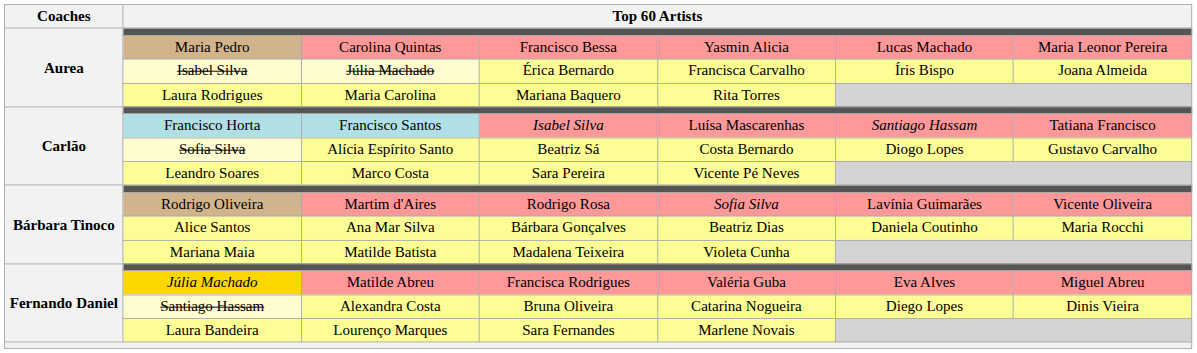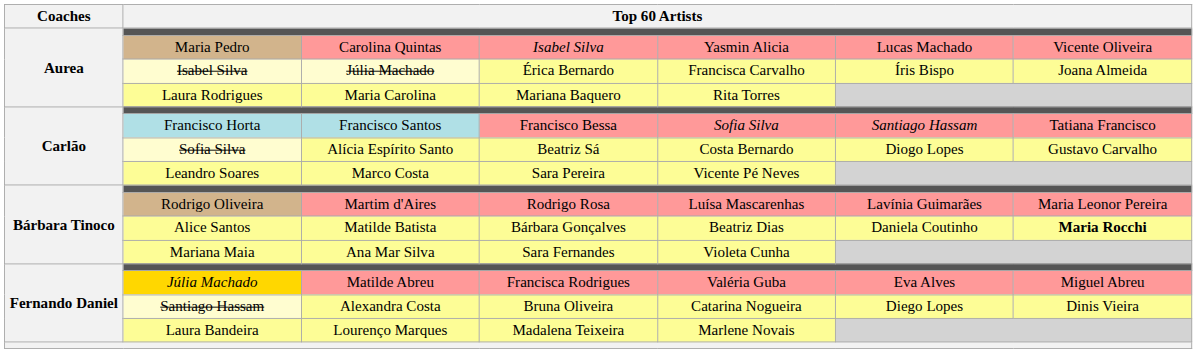 <table class="wikitable" style="text-align:center; width:100%">
 <tr>
 <th style="width:10%">Coaches</th>
 <th style="width:90%" colspan="6">Top 60 Artists</th>
 </tr>
 <tr>
 <th rowspan="4">Aurea</th>
 <td colspan="6" style="background:#555"></td>
 </tr>
 <tr>
 <td style="background:tan">Maria Pedro</td>
 <td style="background:#ff9999">Carolina Quintas</td>
-<td style="background:#FF9999">Francisco Bessa</td>
+<td style="background:#FF9999"><em>Isabel Silva</em></td>
 <td style="background:#FF9999">Yasmin Alicia</td>
 <td style="background:#FF9999">Lucas Machado</td>
-<td style="background:#FF9999">Maria Leonor Pereira</td>
+<td style="background:#FF9999">Vicente Oliveira</td>
 </tr>
 <tr>
 <td style="width:15%; background:#FFFDD0"><s>Isabel Silva</s></td>
 <td style="width:15%; background:#FFFDD0"><s>Júlia Machado</s></td>
 <td style="width:15%; background:#FDFD96">Érica Bernardo</td>
 <td style="width:15%; background:#FDFD96">Francisca Carvalho</td>
 <td style="width:15%; background:#FDFD96">Íris Bispo</td>
 <td style="width:15%; background:#FDFD96">Joana Almeida</td>
 </tr>
 <tr>
 <td style="background:#FDFD96">Laura Rodrigues</td>
 <td style="background:#FDFD96">Maria Carolina</td>
 <td style="background:#FDFD96">Mariana Baquero</td>
 <td style="background:#FDFD96">Rita Torres</td>
 <td style="background: lightgrey" colspan="2"></td>
 </tr>
 <tr>
 <th rowspan="4">Carlão</th>
 <td colspan="6" style="background:#555"></td>
 </tr>
 <tr>
 <td style="background:#b0e0e6">Francisco Horta</td>
 <td style="background:#b0e0e6">Francisco Santos</td>
-<td style="background:#FF9999"><em>Isabel Silva</em></td>
-<td style="background:#FF9999">Luísa Mascarenhas</td>
+<td style="background:#FF9999">Francisco Bessa</td>
+<td style="background:#FF9999"><em>Sofia Silva</em></td>
 <td style="background:#FF9999"><em>Santiago Hassam</em></td>
 <td style="background:#FF9999">Tatiana Francisco</td>
 </tr>
 <tr>
 <td style="background:#FFFDD0"><s>Sofia Silva</s></td>
 <td style="background:#FDFD96">Alícia Espírito Santo</td>
 <td style="background:#FDFD96">Beatriz Sá</td>
 <td style="background:#FDFD96">Costa Bernardo</td>
 <td style="background:#FDFD96">Diogo Lopes</td>
 <td style="background:#FDFD96">Gustavo Carvalho</td>
 </tr>
 <tr>
 <td style="background:#FDFD96">Leandro Soares</td>
 <td style="background:#FDFD96">Marco Costa</td>
 <td style="background:#FDFD96">Sara Pereira</td>
 <td style="background:#FDFD96">Vicente Pé Neves</td>
 <td style="background: lightgrey" colspan="2"></td>
 </tr>
 <tr>
 <th rowspan="4">Bárbara Tinoco</th>
 <td colspan="6" style="background:#555"></td>
 </tr>
 <tr>
 <td style="background:tan">Rodrigo Oliveira</td>
 <td style="background:#ff9999">Martim d'Aires</td>
 <td style="background:#FF9999">Rodrigo Rosa</td>
-<td style="background:#FF9999"><em>Sofia Silva</em></td>
+<td style="background:#FF9999">Luísa Mascarenhas</td>
 <td style="background:#FF9999">Lavínia Guimarães</td>
-<td style="background:#FF9999">Vicente Oliveira</td>
+<td style="background:#FF9999">Maria Leonor Pereira</td>
 </tr>
 <tr>
 <td style="background:#FDFD96">Alice Santos</td>
-<td style="background:#FDFD96">Ana Mar Silva</td>
+<td style="background:#FDFD96">Matilde Batista</td>
 <td style="background:#FDFD96">Bárbara Gonçalves</td>
 <td style="background:#FDFD96">Beatriz Dias</td>
 <td style="background:#FDFD96">Daniela Coutinho</td>
-<td style="background:#FDFD96">Maria Rocchi</td>
+<td style="background:#FDFD96"><strong>Maria Rocchi</strong></td>
 </tr>
 <tr>
 <td style="background:#FDFD96">Mariana Maia</td>
-<td style="background:#FDFD96">Matilde Batista</td>
-<td style="background:#FDFD96">Madalena Teixeira</td>
+<td style="background:#FDFD96">Ana Mar Silva</td>
+<td style="background:#FDFD96">Sara Fernandes</td>
 <td style="background:#FDFD96">Violeta Cunha</td>
 <td style="background: lightgrey" colspan="2"></td>
 </tr>
 <tr>
 <th rowspan="4">Fernando Daniel</th>
 <td colspan="6" style="background:#555"></td>
 </tr>
 <tr>
 <td style="background:gold"><em>Júlia Machado</em></td>
 <td style="background:#ff9999">Matilde Abreu</td>
 <td style="background:#FF9999">Francisca Rodrigues</td>
 <td style="background:#FF9999">Valéria Guba</td>
 <td style="background:#FF9999">Eva Alves</td>
 <td style="background:#FF9999">Miguel Abreu</td>
 </tr>
 <tr>
 <td style="background:#FFFDD0"><s>Santiago Hassam</s></td>
 <td style="background:#FDFD96">Alexandra Costa</td>
 <td style="background:#FDFD96">Bruna Oliveira</td>
 <td style="background:#FDFD96">Catarina Nogueira</td>
 <td style="background:#FDFD96">Diego Lopes</td>
 <td style="background:#FDFD96">Dinis Vieira</td>
 </tr>
 <tr>
 <td style="background:#FDFD96">Laura Bandeira</td>
 <td style="background:#FDFD96">Lourenço Marques</td>
-<td style="background:#FDFD96">Sara Fernandes</td>
+<td style="background:#FDFD96">Madalena Teixeira</td>
 <td style="background:#FDFD96">Marlene Novais</td>
 <td style="background: lightgrey" colspan="2"></td>
 </tr>
 <tr>
 <th style="font-size:90%; line-height:12px" colspan="7"></th>
 </tr>
 </table>
